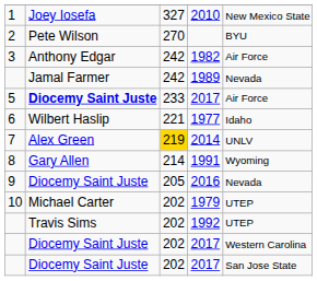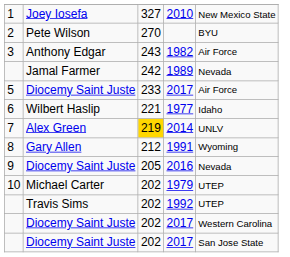 <table class="wikitable">
 <tr>
 </tr>
 <tr>
 <td>1</td>
 <td><a href='#'>Joey Iosefa</a></td>
 <td>327</td>
 <td><a href='#'>2010</a></td>
 <td style="font-size:80%;">New Mexico State</td>
 </tr>
 <tr>
 <td>2</td>
 <td>Pete Wilson</td>
 <td>270</td>
 <td></td>
 <td style="font-size:80%;">BYU</td>
 </tr>
 <tr>
 <td>3</td>
 <td>Anthony Edgar</td>
-<td>242</td>
+<td>243</td>
 <td><a href='#'>1982</a></td>
 <td style="font-size:80%;">Air Force</td>
 </tr>
 <tr>
 <td></td>
 <td>Jamal Farmer</td>
 <td>242</td>
 <td><a href='#'>1989</a></td>
 <td style="font-size:80%;">Nevada</td>
 </tr>
 <tr>
 <td>5</td>
-<td><strong><a href='#'>Diocemy Saint Juste</a></strong></td>
+<td><a href='#'>Diocemy Saint Juste</a></td>
 <td>233</td>
 <td><a href='#'>2017</a></td>
 <td style="font-size:80%;">Air Force</td>
 </tr>
 <tr>
 <td>6</td>
 <td>Wilbert Haslip</td>
 <td>221</td>
 <td><a href='#'>1977</a></td>
 <td style="font-size:80%;">Idaho</td>
 </tr>
 <tr>
 <td>7</td>
 <td><a href='#'>Alex Green</a></td>
 <td style="background: gold;">219</td>
 <td><a href='#'>2014</a></td>
 <td style="font-size:80%;">UNLV</td>
 </tr>
 <tr>
 <td>8</td>
 <td><a href='#'>Gary Allen</a></td>
-<td>214</td>
+<td>212</td>
 <td><a href='#'>1991</a></td>
 <td style="font-size:80%;">Wyoming</td>
 </tr>
 <tr>
 <td>9</td>
 <td><a href='#'>Diocemy Saint Juste</a></td>
 <td>205</td>
 <td><a href='#'>2016</a></td>
 <td style="font-size:80%;">Nevada</td>
 </tr>
 <tr>
 <td>10</td>
 <td>Michael Carter</td>
 <td>202</td>
 <td><a href='#'>1979</a></td>
 <td style="font-size:80%;">UTEP</td>
 </tr>
 <tr>
 <td></td>
 <td>Travis Sims</td>
 <td>202</td>
 <td><a href='#'>1992</a></td>
 <td style="font-size:80%;">UTEP</td>
 </tr>
 <tr>
 <td></td>
 <td><a href='#'>Diocemy Saint Juste</a></td>
 <td>202</td>
 <td><a href='#'>2017</a></td>
 <td style="font-size:80%;">Western Carolina</td>
 </tr>
 <tr>
 <td></td>
 <td><a href='#'>Diocemy Saint Juste</a></td>
 <td>202</td>
 <td><a href='#'>2017</a></td>
 <td style="font-size:80%;">San Jose State</td>
 </tr>
 </table>
